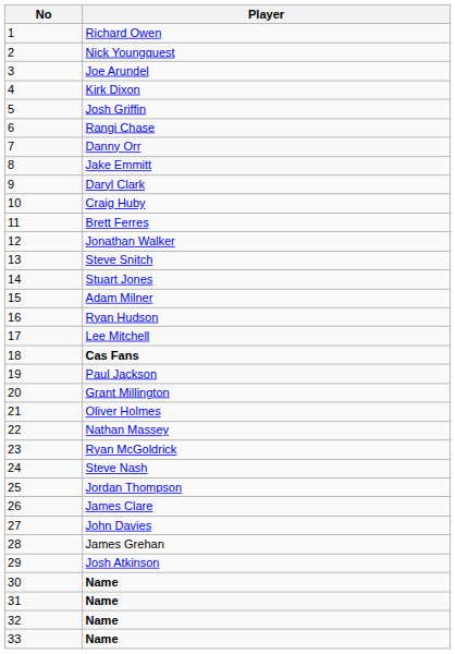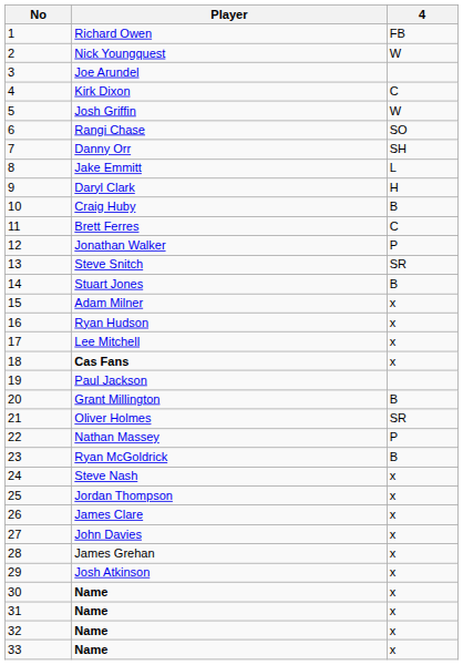 <table class="wikitable"  style="font-size:85%; width:40%;">
 <tr>
 <th>No</th>
 <th>Player</th>
+<th>4</th>
 </tr>
 <tr>
 <td>1</td>
 <td><a href='#'>Richard Owen</a></td>
+<td>FB</td>
 </tr>
 <tr>
 <td>2</td>
 <td><a href='#'>Nick Youngquest</a></td>
+<td>W</td>
 </tr>
 <tr>
 <td>3</td>
 <td><a href='#'>Joe Arundel</a></td>
+<td></td>
 </tr>
 <tr>
 <td>4</td>
 <td><a href='#'>Kirk Dixon</a></td>
+<td>C</td>
 </tr>
 <tr>
 <td>5</td>
 <td><a href='#'>Josh Griffin</a></td>
+<td>W</td>
 </tr>
 <tr>
 <td>6</td>
 <td><a href='#'>Rangi Chase</a></td>
+<td>SO</td>
 </tr>
 <tr>
 <td>7</td>
 <td><a href='#'>Danny Orr</a></td>
+<td>SH</td>
 </tr>
 <tr>
 <td>8</td>
 <td><a href='#'>Jake Emmitt</a></td>
+<td>L</td>
 </tr>
 <tr>
 <td>9</td>
 <td><a href='#'>Daryl Clark</a></td>
+<td>H</td>
 </tr>
 <tr>
 <td>10</td>
 <td><a href='#'>Craig Huby</a></td>
+<td>B</td>
 </tr>
 <tr>
 <td>11</td>
 <td><a href='#'>Brett Ferres</a></td>
+<td>C</td>
 </tr>
 <tr>
 <td>12</td>
 <td><a href='#'>Jonathan Walker</a></td>
+<td>P</td>
 </tr>
 <tr>
 <td>13</td>
 <td><a href='#'>Steve Snitch</a></td>
+<td>SR</td>
 </tr>
 <tr>
 <td>14</td>
 <td><a href='#'>Stuart Jones</a></td>
+<td>B</td>
 </tr>
 <tr>
 <td>15</td>
 <td><a href='#'>Adam Milner</a></td>
+<td>x</td>
 </tr>
 <tr>
 <td>16</td>
 <td><a href='#'>Ryan Hudson</a></td>
+<td>x</td>
 </tr>
 <tr>
 <td>17</td>
 <td><a href='#'>Lee Mitchell</a></td>
+<td>x</td>
 </tr>
 <tr>
 <td>18</td>
 <td><strong>Cas Fans</strong></td>
+<td>x</td>
 </tr>
 <tr>
 <td>19</td>
 <td><a href='#'>Paul Jackson</a></td>
+<td></td>
 </tr>
 <tr>
 <td>20</td>
 <td><a href='#'>Grant Millington</a></td>
+<td>B</td>
 </tr>
 <tr>
 <td>21</td>
 <td><a href='#'>Oliver Holmes</a></td>
+<td>SR</td>
 </tr>
 <tr>
 <td>22</td>
 <td><a href='#'>Nathan Massey</a></td>
+<td>P</td>
 </tr>
 <tr>
 <td>23</td>
 <td><a href='#'>Ryan McGoldrick</a></td>
+<td>B</td>
 </tr>
 <tr>
 <td>24</td>
 <td><a href='#'>Steve Nash</a></td>
+<td>x</td>
 </tr>
 <tr>
 <td>25</td>
 <td><a href='#'>Jordan Thompson</a></td>
+<td>x</td>
 </tr>
 <tr>
 <td>26</td>
 <td><a href='#'>James Clare</a></td>
+<td>x</td>
 </tr>
 <tr>
 <td>27</td>
 <td><a href='#'>John Davies</a></td>
+<td>x</td>
 </tr>
 <tr>
 <td>28</td>
 <td>James Grehan</td>
+<td>x</td>
 </tr>
 <tr>
 <td>29</td>
 <td><a href='#'>Josh Atkinson</a></td>
+<td>x</td>
 </tr>
 <tr>
 <td>30</td>
 <td><strong>Name</strong></td>
+<td>x</td>
 </tr>
 <tr>
 <td>31</td>
 <td><strong>Name</strong></td>
+<td>x</td>
 </tr>
 <tr>
 <td>32</td>
 <td><strong>Name</strong></td>
+<td>x</td>
 </tr>
 <tr>
 <td>33</td>
 <td><strong>Name</strong></td>
+<td>x</td>
 </tr>
 </table>
